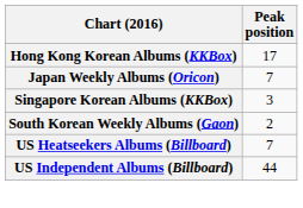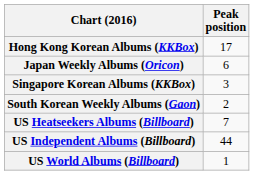 <table class="wikitable sortable plainrowheaders" style="text-align:center">
 <tr>
 <th scope="col">Chart (2016)</th>
 <th scope="col">Peak<br> position</th>
 </tr>
 <tr>
 <th scope="row">Hong Kong Korean Albums (<em><a href='#'>KKBox</a></em>)</th>
 <td>17</td>
 </tr>
 <tr>
 <th scope="row">Japan Weekly Albums (<em><a href='#'>Oricon</a></em>)</th>
-<td>7</td>
+<td>6</td>
 </tr>
 <tr>
 <th scope="row">Singapore Korean Albums (<em>KKBox</em>)</th>
 <td>3</td>
 </tr>
 <tr>
 <th scope="row">South Korean Weekly Albums (<em><a href='#'>Gaon</a></em>)</th>
 <td>2</td>
 </tr>
 <tr>
 <th scope="row">US <a href='#'>Heatseekers Albums</a> (<em><a href='#'>Billboard</a></em>)</th>
 <td>7</td>
 </tr>
 <tr>
 <th scope="row">US <a href='#'>Independent Albums</a> (<em>Billboard</em>)</th>
 <td>44</td>
 </tr>
+<tr>
+<th scope="row">US <a href='#'>World Albums</a> (<em><a href='#'>Billboard</a></em>)</th>
+<td>1</td>
+</tr>
 </table>
